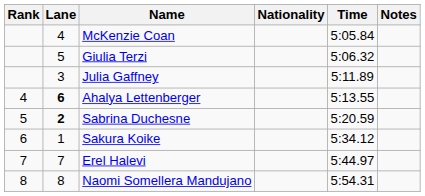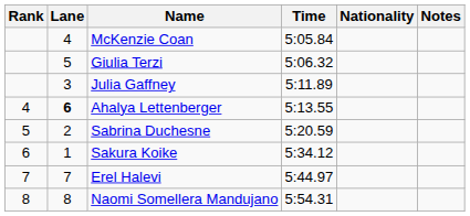 <table class="wikitable sortable" style="text-align:center">
 <tr>
 <th>Rank</th>
 <th>Lane</th>
 <th>Name</th>
+<th>Time</th>
 <th>Nationality</th>
-<th>Time</th>
 <th>Notes</th>
 </tr>
 <tr>
 <td></td>
 <td>4</td>
 <td align=left><a href='#'>McKenzie Coan</a></td>
+<td>5:05.84</td>
 <td align=left></td>
-<td>5:05.84</td>
 <td></td>
 </tr>
 <tr>
 <td></td>
 <td>5</td>
 <td align=left><a href='#'>Giulia Terzi</a></td>
+<td>5:06.32</td>
 <td align=left></td>
-<td>5:06.32</td>
 <td></td>
 </tr>
 <tr>
 <td></td>
 <td>3</td>
 <td align=left><a href='#'>Julia Gaffney</a></td>
+<td>5:11.89</td>
 <td align=left></td>
-<td>5:11.89</td>
 <td></td>
 </tr>
 <tr>
 <td>4</td>
 <td><strong>6</strong></td>
 <td align=left><a href='#'>Ahalya Lettenberger</a></td>
+<td>5:13.55</td>
 <td align=left></td>
-<td>5:13.55</td>
 <td></td>
 </tr>
 <tr>
 <td>5</td>
-<td><strong>2</strong></td>
+<td>2</td>
 <td align=left><a href='#'>Sabrina Duchesne</a></td>
+<td>5:20.59</td>
 <td align=left></td>
-<td>5:20.59</td>
 <td></td>
 </tr>
 <tr>
 <td>6</td>
 <td>1</td>
 <td align=left><a href='#'>Sakura Koike</a></td>
+<td>5:34.12</td>
 <td align=left></td>
-<td>5:34.12</td>
 <td></td>
 </tr>
 <tr>
 <td>7</td>
 <td>7</td>
 <td align=left><a href='#'>Erel Halevi</a></td>
+<td>5:44.97</td>
 <td align=left></td>
-<td>5:44.97</td>
 <td></td>
 </tr>
 <tr>
 <td>8</td>
 <td>8</td>
 <td align=left><a href='#'>Naomi Somellera Mandujano</a></td>
+<td>5:54.31</td>
 <td align=left></td>
-<td>5:54.31</td>
 <td></td>
 </tr>
 </table>
